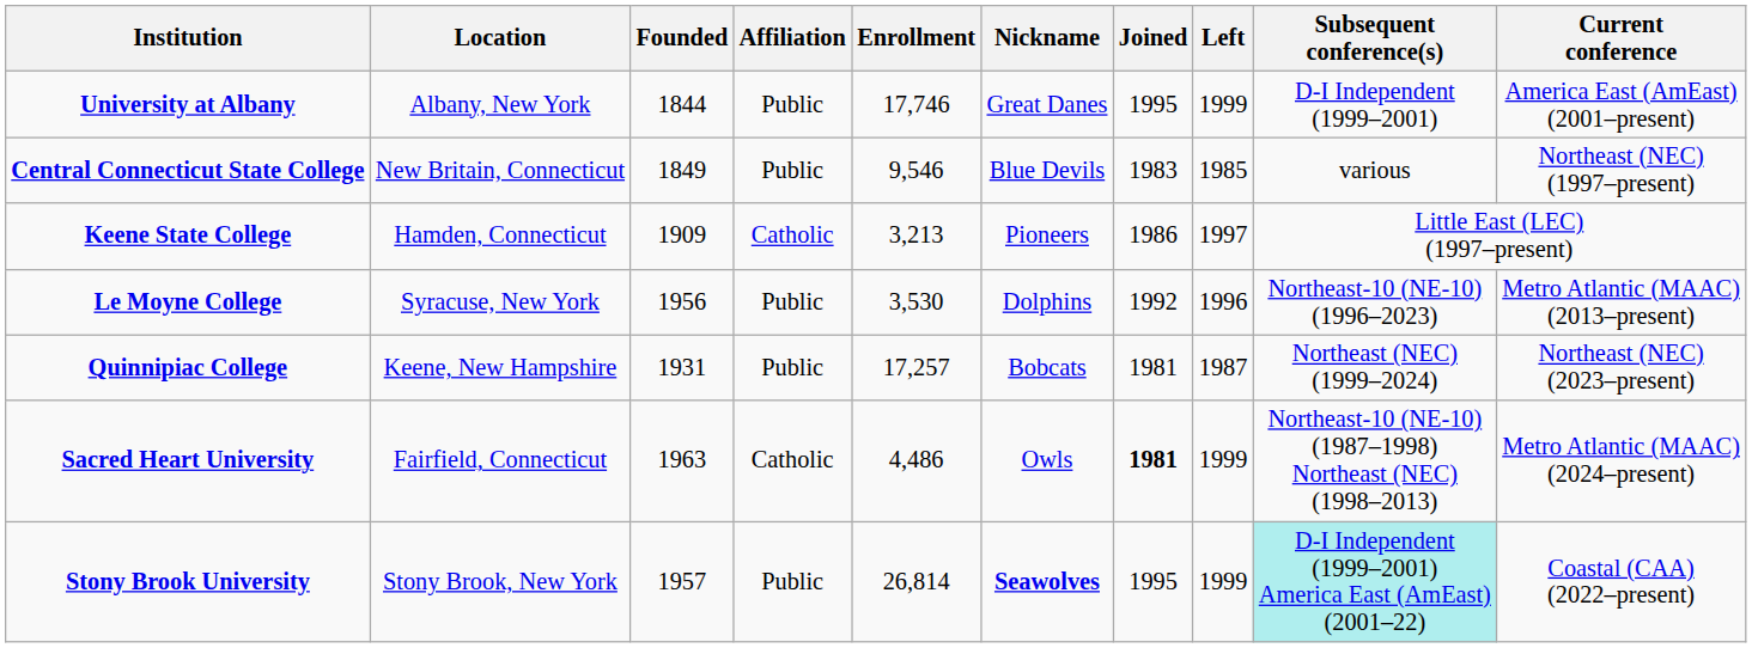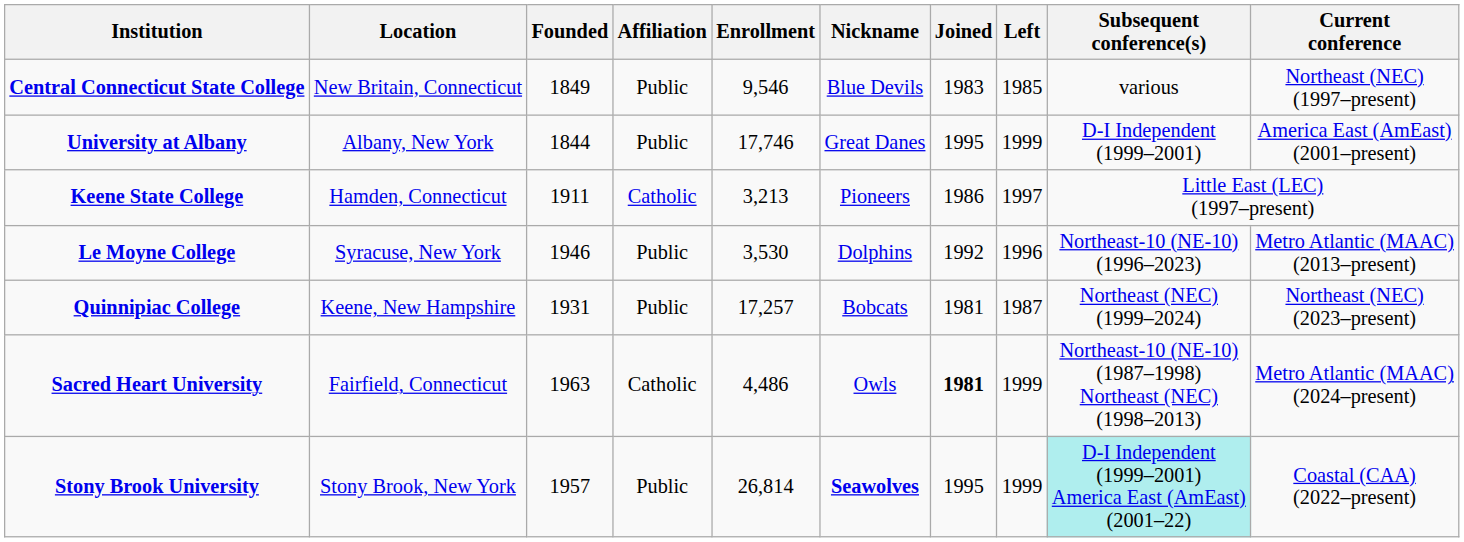 <table class="wikitable sortable" style="text-align:center;">
 <tr>
 <th>Institution</th>
 <th>Location</th>
 <th>Founded</th>
 <th>Affiliation</th>
 <th>Enrollment</th>
 <th>Nickname</th>
 <th>Joined</th>
 <th>Left</th>
 <th>Subsequent<br>conference(s)</th>
 <th>Current<br>conference</th>
 </tr>
 <tr>
+<td><strong><a href='#'>Central Connecticut State College</a></strong></td>
+<td><a href='#'>New Britain, Connecticut</a></td>
+<td>1849</td>
+<td>Public</td>
+<td>9,546</td>
+<td><a href='#'>Blue Devils</a></td>
+<td>1983</td>
+<td>1985</td>
+<td>various</td>
+<td><a href='#'>Northeast (NEC)</a><br>(1997–present)</td>
+</tr>
+<tr>
 <td><strong><a href='#'>University at Albany</a></strong></td>
 <td><a href='#'>Albany, New York</a></td>
 <td>1844</td>
 <td>Public</td>
 <td>17,746</td>
 <td><a href='#'>Great Danes</a></td>
 <td>1995</td>
 <td>1999</td>
 <td><a href='#'>D-I Independent</a><br>(1999–2001)</td>
 <td><a href='#'>America East (AmEast)</a><br>(2001–present)</td>
 </tr>
 <tr>
-<td><strong><a href='#'>Central Connecticut State College</a></strong></td>
-<td><a href='#'>New Britain, Connecticut</a></td>
-<td>1849</td>
-<td>Public</td>
-<td>9,546</td>
-<td><a href='#'>Blue Devils</a></td>
-<td>1983</td>
-<td>1985</td>
-<td>various</td>
-<td><a href='#'>Northeast (NEC)</a><br>(1997–present)</td>
-</tr>
-<tr>
 <td><strong><a href='#'>Keene State College</a></strong></td>
 <td><a href='#'>Hamden, Connecticut</a></td>
-<td>1909</td>
+<td>1911</td>
 <td><a href='#'>Catholic</a><br></td>
 <td>3,213</td>
 <td><a href='#'>Pioneers</a></td>
 <td>1986</td>
 <td>1997</td>
 <td colspan=2><a href='#'>Little East (LEC)</a><br>(1997–present)</td>
 </tr>
 <tr>
 <td><strong><a href='#'>Le Moyne College</a></strong></td>
 <td><a href='#'>Syracuse, New York</a></td>
-<td>1956</td>
+<td>1946</td>
 <td>Public</td>
 <td>3,530</td>
 <td><a href='#'>Dolphins</a></td>
 <td>1992</td>
 <td>1996</td>
 <td><a href='#'>Northeast-10 (NE-10)</a><br>(1996–2023)</td>
 <td><a href='#'>Metro Atlantic (MAAC)</a><br>(2013–present)</td>
 </tr>
 <tr>
 <td><strong><a href='#'>Quinnipiac College</a></strong></td>
 <td><a href='#'>Keene, New Hampshire</a></td>
 <td>1931</td>
 <td>Public</td>
 <td>17,257</td>
 <td><a href='#'>Bobcats</a></td>
 <td>1981</td>
 <td>1987</td>
 <td><a href='#'>Northeast (NEC)</a><br>(1999–2024)</td>
 <td><a href='#'>Northeast (NEC)</a><br>(2023–present)</td>
 </tr>
 <tr>
 <td><strong><a href='#'>Sacred Heart University</a></strong></td>
 <td><a href='#'>Fairfield, Connecticut</a></td>
 <td>1963</td>
 <td>Catholic<br></td>
 <td>4,486</td>
 <td><a href='#'>Owls</a></td>
 <td><strong>1981</strong></td>
 <td>1999</td>
 <td><a href='#'>Northeast-10 (NE-10)</a><br>(1987–1998)<br><a href='#'>Northeast (NEC)</a><br>(1998–2013)</td>
 <td><a href='#'>Metro Atlantic (MAAC)</a><br>(2024–present)</td>
 </tr>
 <tr>
 <td><strong><a href='#'>Stony Brook University</a></strong></td>
 <td><a href='#'>Stony Brook, New York</a></td>
 <td>1957</td>
 <td>Public</td>
 <td>26,814</td>
 <td><strong><a href='#'>Seawolves</a></strong></td>
 <td>1995</td>
 <td>1999</td>
 <td style="background: paleturquoise;"><a href='#'>D-I Independent</a><br>(1999–2001)<br><a href='#'>America East (AmEast)</a><br>(2001–22)</td>
 <td><a href='#'>Coastal (CAA)</a><br>(2022–present)</td>
 </tr>
 </table>
